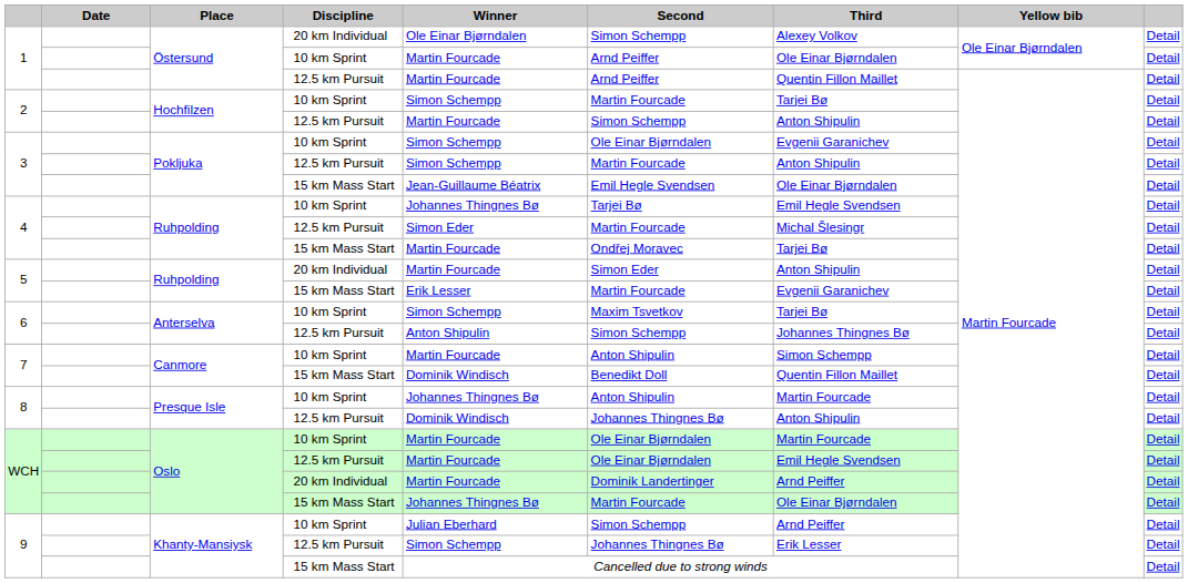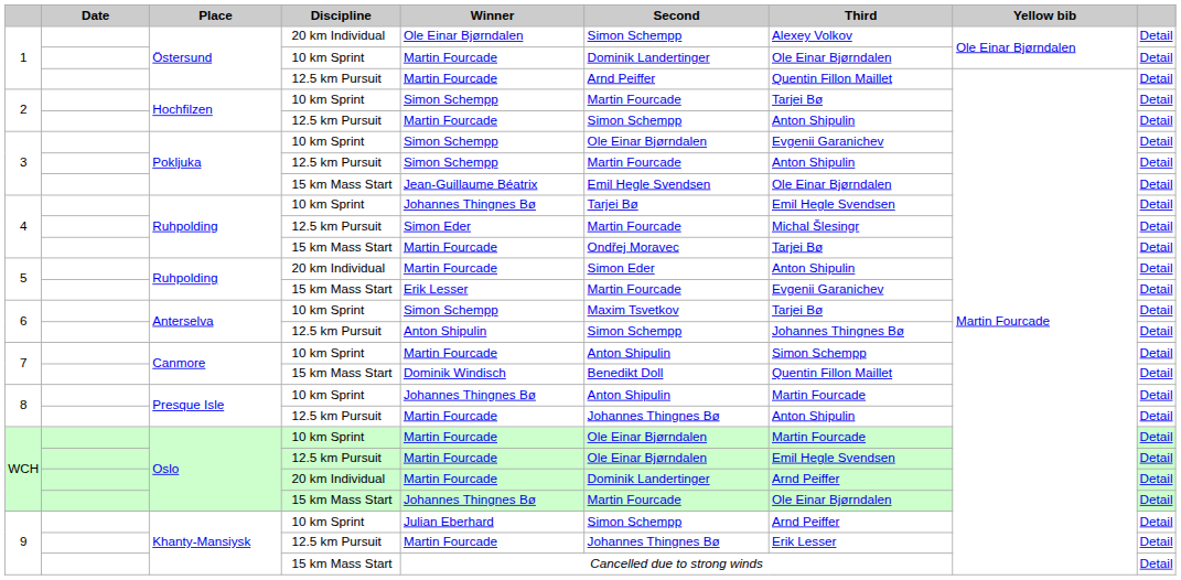 <table class="wikitable plainrowheaders" style="background:#fff; font-size:86%; line-height:16px; border:grey solid 1px; border-collapse:collapse;">
 <tr style="background:#ccc; text-align:center;">
 <th scope="col" style="background:#ccc; width=30 px;"></th>
 <th scope="col" style="background:#ccc; width:115px;">Date</th>
 <th scope="col" style="background:#ccc; width:140px;">Place</th>
 <th scope="col" style="background:#ccc; width:125px;">Discipline</th>
 <th scope="col" style="background:#ccc; width:200px;">Winner</th>
 <th scope="col" style="background:#ccc; width:200px;">Second</th>
 <th scope="col" style="background:#ccc; width:200px;">Third</th>
 <th scope="col" style="background:#ccc; width:200px;">Yellow bib </th>
 <th scope="col" style="background:#ccc; width:10px;"></th>
 </tr>
 <tr>
 <td rowspan=3 align=center>1</td>
 <td align=right>  </td>
 <td rowspan=3> <a href='#'>Östersund</a></td>
 <td>  20 km Individual</td>
 <td> <a href='#'>Ole Einar Bjørndalen</a></td>
 <td> <a href='#'>Simon Schempp</a></td>
 <td> <a href='#'>Alexey Volkov</a></td>
 <td rowspan=2> <a href='#'>Ole Einar Bjørndalen</a></td>
 <td><a href='#'>Detail</a></td>
 </tr>
 <tr>
 <td align=right>  </td>
 <td>  10 km Sprint</td>
 <td> <a href='#'>Martin Fourcade</a></td>
-<td> <a href='#'>Arnd Peiffer</a></td>
+<td> <a href='#'>Dominik Landertinger</a></td>
 <td> <a href='#'>Ole Einar Bjørndalen</a></td>
 <td><a href='#'>Detail</a></td>
 </tr>
 <tr>
 <td align=right>  </td>
 <td>  12.5 km Pursuit</td>
 <td> <a href='#'>Martin Fourcade</a></td>
 <td> <a href='#'>Arnd Peiffer</a></td>
 <td> <a href='#'>Quentin Fillon Maillet</a></td>
 <td rowspan=24> <a href='#'>Martin Fourcade</a></td>
 <td><a href='#'>Detail</a></td>
 </tr>
 <tr>
 <td rowspan=2 align=center>2</td>
 <td align=right>  </td>
 <td rowspan=2> <a href='#'>Hochfilzen</a></td>
 <td>  10 km Sprint</td>
 <td> <a href='#'>Simon Schempp</a></td>
 <td> <a href='#'>Martin Fourcade</a></td>
 <td> <a href='#'>Tarjei Bø</a></td>
 <td><a href='#'>Detail</a></td>
 </tr>
 <tr>
 <td align=right>  </td>
 <td>  12.5 km Pursuit</td>
 <td> <a href='#'>Martin Fourcade</a></td>
 <td> <a href='#'>Simon Schempp</a></td>
 <td> <a href='#'>Anton Shipulin</a></td>
 <td><a href='#'>Detail</a></td>
 </tr>
 <tr>
 <td rowspan=3 align=center>3</td>
 <td align=right>  </td>
 <td rowspan=3> <a href='#'>Pokljuka</a></td>
 <td>  10 km Sprint</td>
 <td> <a href='#'>Simon Schempp</a></td>
 <td> <a href='#'>Ole Einar Bjørndalen</a></td>
 <td> <a href='#'>Evgenii Garanichev</a></td>
 <td><a href='#'>Detail</a></td>
 </tr>
 <tr>
 <td align=right>  </td>
 <td>  12.5 km Pursuit</td>
 <td> <a href='#'>Simon Schempp</a></td>
 <td> <a href='#'>Martin Fourcade</a></td>
 <td> <a href='#'>Anton Shipulin</a></td>
 <td><a href='#'>Detail</a></td>
 </tr>
 <tr>
 <td align=right>  </td>
 <td>  15 km Mass Start</td>
 <td> <a href='#'>Jean-Guillaume Béatrix</a></td>
 <td> <a href='#'>Emil Hegle Svendsen</a></td>
 <td> <a href='#'>Ole Einar Bjørndalen</a></td>
 <td><a href='#'>Detail</a></td>
 </tr>
 <tr>
 <td rowspan=3 align=center>4</td>
 <td align=right>  </td>
 <td rowspan=3> <a href='#'>Ruhpolding</a></td>
 <td>  10 km Sprint</td>
 <td> <a href='#'>Johannes Thingnes Bø</a></td>
 <td> <a href='#'>Tarjei Bø</a></td>
 <td> <a href='#'>Emil Hegle Svendsen</a></td>
 <td><a href='#'>Detail</a></td>
 </tr>
 <tr>
 <td align=right>  </td>
 <td>  12.5 km Pursuit</td>
 <td> <a href='#'>Simon Eder</a></td>
 <td> <a href='#'>Martin Fourcade</a></td>
 <td> <a href='#'>Michal Šlesingr</a></td>
 <td><a href='#'>Detail</a></td>
 </tr>
 <tr>
 <td align=right>  </td>
 <td>  15 km Mass Start</td>
 <td> <a href='#'>Martin Fourcade</a></td>
 <td> <a href='#'>Ondřej Moravec</a></td>
 <td> <a href='#'>Tarjei Bø</a></td>
 <td><a href='#'>Detail</a></td>
 </tr>
 <tr>
 <td rowspan=2 align=center>5</td>
 <td align=right>  </td>
 <td rowspan=2> <a href='#'>Ruhpolding</a></td>
 <td>  20 km Individual</td>
 <td> <a href='#'>Martin Fourcade</a></td>
 <td> <a href='#'>Simon Eder</a></td>
 <td> <a href='#'>Anton Shipulin</a></td>
 <td><a href='#'>Detail</a></td>
 </tr>
 <tr>
 <td align=right>  </td>
 <td>  15 km Mass Start</td>
 <td> <a href='#'>Erik Lesser</a></td>
 <td> <a href='#'>Martin Fourcade</a></td>
 <td> <a href='#'>Evgenii Garanichev</a></td>
 <td><a href='#'>Detail</a></td>
 </tr>
 <tr>
 <td rowspan=2 align=center>6</td>
 <td align=right>  </td>
 <td rowspan=2> <a href='#'>Anterselva</a></td>
 <td>  10 km Sprint</td>
 <td> <a href='#'>Simon Schempp</a></td>
 <td> <a href='#'>Maxim Tsvetkov</a></td>
 <td> <a href='#'>Tarjei Bø</a></td>
 <td><a href='#'>Detail</a></td>
 </tr>
 <tr>
 <td align=right>  </td>
 <td>  12.5 km Pursuit</td>
 <td> <a href='#'>Anton Shipulin</a></td>
 <td> <a href='#'>Simon Schempp</a></td>
 <td> <a href='#'>Johannes Thingnes Bø</a></td>
 <td><a href='#'>Detail</a></td>
 </tr>
 <tr>
 <td rowspan=2 align=center>7</td>
 <td align=right>  </td>
 <td rowspan=2> <a href='#'>Canmore</a></td>
 <td>  10 km Sprint</td>
 <td> <a href='#'>Martin Fourcade</a></td>
 <td> <a href='#'>Anton Shipulin</a></td>
 <td> <a href='#'>Simon Schempp</a></td>
 <td><a href='#'>Detail</a></td>
 </tr>
 <tr>
 <td align=right>  </td>
 <td>  15 km Mass Start</td>
 <td> <a href='#'>Dominik Windisch</a></td>
 <td> <a href='#'>Benedikt Doll</a></td>
 <td> <a href='#'>Quentin Fillon Maillet</a></td>
 <td><a href='#'>Detail</a></td>
 </tr>
 <tr>
 <td rowspan=2 align=center>8</td>
 <td align=right>  </td>
 <td rowspan=2> <a href='#'>Presque Isle</a></td>
 <td>  10 km Sprint</td>
 <td> <a href='#'>Johannes Thingnes Bø</a></td>
 <td> <a href='#'>Anton Shipulin</a></td>
 <td> <a href='#'>Martin Fourcade</a></td>
 <td><a href='#'>Detail</a></td>
 </tr>
 <tr>
 <td align=right>  </td>
 <td>  12.5 km Pursuit</td>
-<td> <a href='#'>Dominik Windisch</a></td>
+<td> <a href='#'>Martin Fourcade</a></td>
 <td> <a href='#'>Johannes Thingnes Bø</a></td>
 <td> <a href='#'>Anton Shipulin</a></td>
 <td><a href='#'>Detail</a></td>
 </tr>
 <tr style="background:#ccffcc">
 <td rowspan=4 align=center>WCH</td>
 <td align=right>  </td>
 <td rowspan=4> <a href='#'>Oslo</a></td>
 <td>  10 km Sprint</td>
 <td> <a href='#'>Martin Fourcade</a></td>
 <td> <a href='#'>Ole Einar Bjørndalen</a></td>
 <td> <a href='#'>Martin Fourcade</a></td>
 <td><a href='#'>Detail</a></td>
 </tr>
 <tr style="background:#ccffcc">
 <td align=right>  </td>
 <td>  12.5 km Pursuit</td>
 <td> <a href='#'>Martin Fourcade</a></td>
 <td> <a href='#'>Ole Einar Bjørndalen</a></td>
 <td> <a href='#'>Emil Hegle Svendsen</a></td>
 <td><a href='#'>Detail</a></td>
 </tr>
 <tr style="background:#ccffcc">
 <td align=right>  </td>
 <td>  20 km Individual</td>
 <td> <a href='#'>Martin Fourcade</a></td>
 <td> <a href='#'>Dominik Landertinger</a></td>
 <td> <a href='#'>Arnd Peiffer</a></td>
 <td><a href='#'>Detail</a></td>
 </tr>
 <tr style="background:#ccffcc">
 <td align=right>  </td>
 <td>  15 km Mass Start</td>
 <td> <a href='#'>Johannes Thingnes Bø</a></td>
 <td> <a href='#'>Martin Fourcade</a></td>
 <td> <a href='#'>Ole Einar Bjørndalen</a></td>
 <td><a href='#'>Detail</a></td>
 </tr>
 <tr>
 <td rowspan=3 align=center>9</td>
 <td align=right>  </td>
 <td rowspan=3> <a href='#'>Khanty-Mansiysk</a></td>
 <td>  10 km Sprint</td>
 <td> <a href='#'>Julian Eberhard</a></td>
 <td> <a href='#'>Simon Schempp</a></td>
 <td> <a href='#'>Arnd Peiffer</a></td>
 <td><a href='#'>Detail</a></td>
 </tr>
 <tr>
 <td align=right>  </td>
 <td>  12.5 km Pursuit</td>
-<td> <a href='#'>Simon Schempp</a></td>
+<td> <a href='#'>Martin Fourcade</a></td>
 <td> <a href='#'>Johannes Thingnes Bø</a></td>
 <td> <a href='#'>Erik Lesser</a></td>
 <td><a href='#'>Detail</a></td>
 </tr>
 <tr>
 <td align=right>  </td>
 <td>  15 km Mass Start</td>
 <td colspan=3 align=center><em>Cancelled due to strong winds</em></td>
 <td><a href='#'>Detail</a></td>
 </tr>
 </table>
